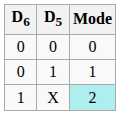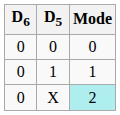 <table class=wikitable style="text-align:center">
 <tr>
 <th style="width:25px">D<sub>6</sub></th>
 <th style="width:25px">D<sub>5</sub></th>
 <th>Mode</th>
 </tr>
 <tr>
 <td>0</td>
 <td>0</td>
 <td>0</td>
 </tr>
 <tr>
 <td>0</td>
 <td>1</td>
 <td>1</td>
 </tr>
 <tr>
-<td>1</td>
+<td>0</td>
 <td>X</td>
 <td style="background: paleturquoise;">2</td>
 </tr>
 </table>
